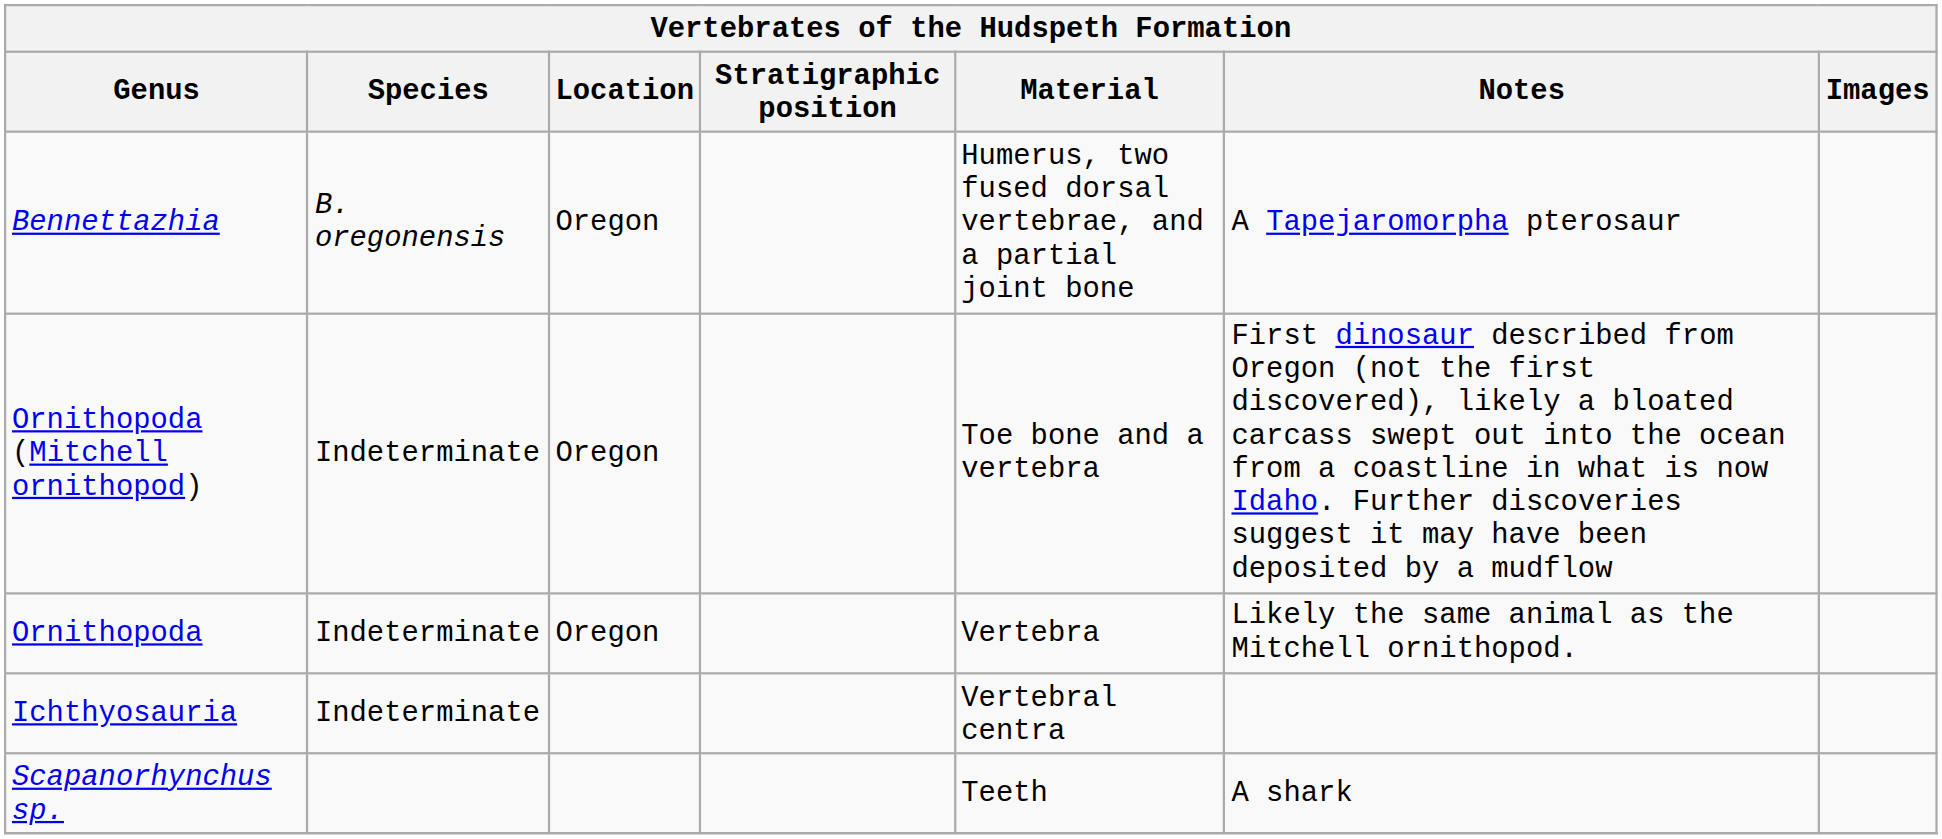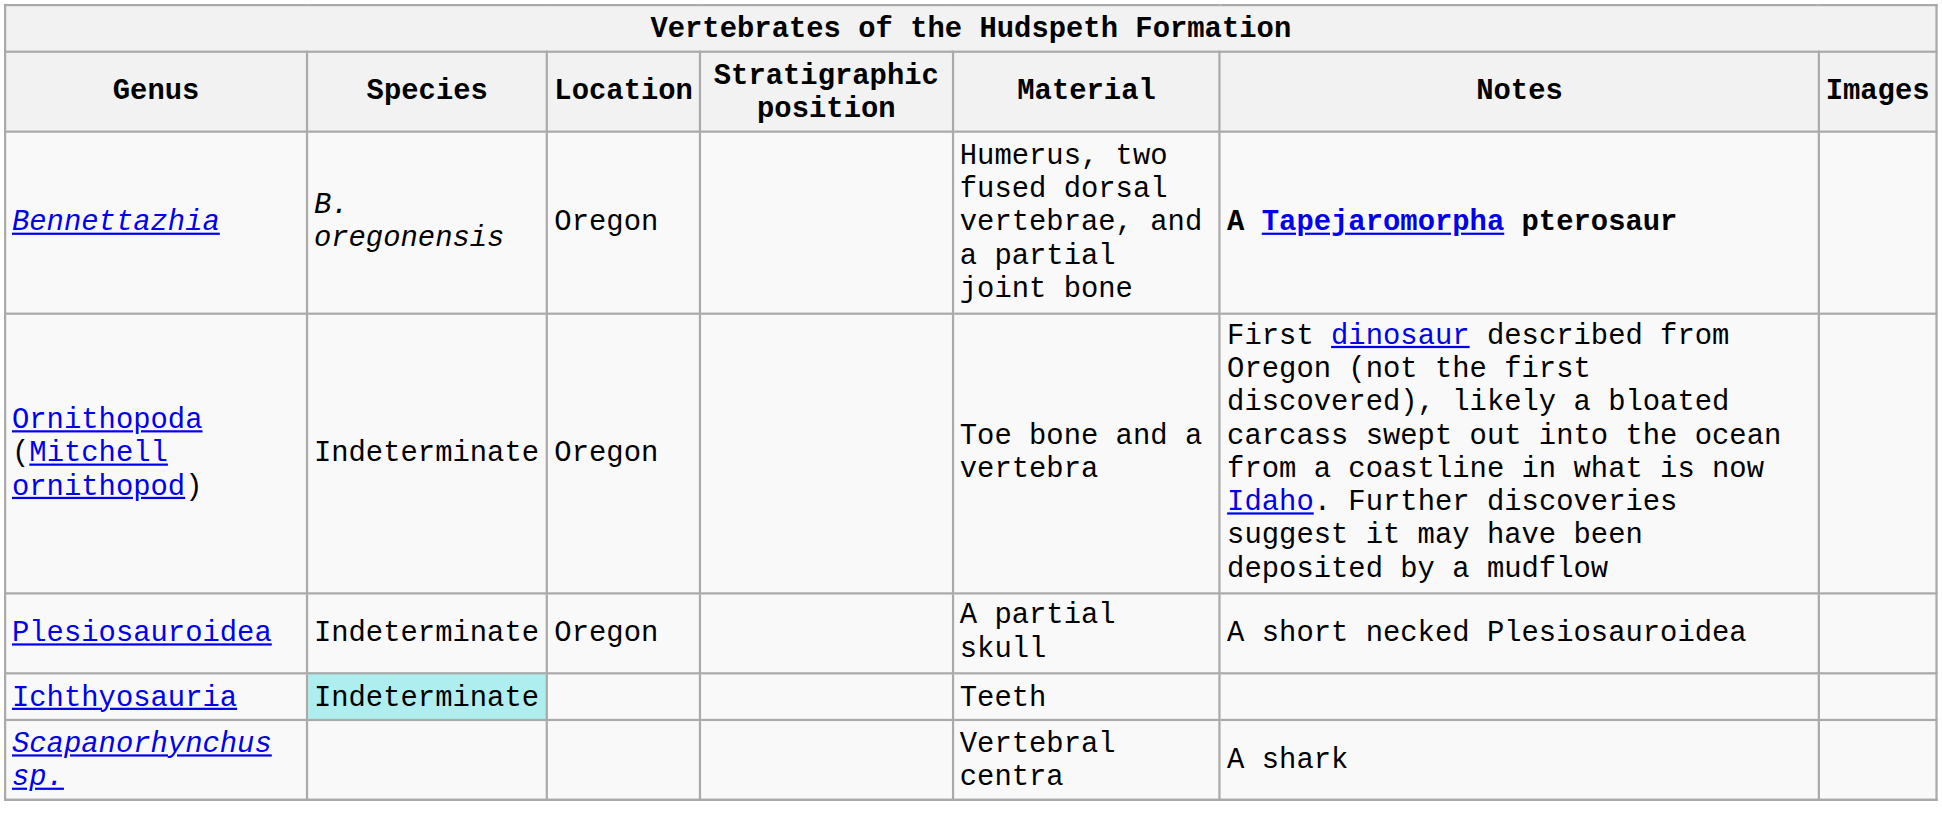 <table class="wikitable sortable">
 <tr>
 <th colspan="7" align="center"><strong>Vertebrates of the Hudspeth Formation</strong></th>
 </tr>
 <tr>
 <th>Genus</th>
 <th>Species</th>
 <th>Location</th>
 <th>Stratigraphic position</th>
 <th>Material</th>
 <th>Notes</th>
 <th>Images</th>
 </tr>
 <tr>
 <td><em><a href='#'>Bennettazhia</a></em></td>
 <td><em>B. oregonensis</em></td>
 <td>Oregon</td>
 <td></td>
 <td>Humerus, two fused dorsal vertebrae, and a partial joint bone</td>
-<td>A <a href='#'>Tapejaromorpha</a> pterosaur</td>
+<td><strong>A <a href='#'>Tapejaromorpha</a> pterosaur</strong></td>
 <td></td>
 </tr>
 <tr>
 <td><a href='#'>Ornithopoda</a> (<a href='#'>Mitchell ornithopod</a>)</td>
 <td>Indeterminate</td>
 <td>Oregon</td>
 <td></td>
 <td>Toe bone and a vertebra</td>
 <td>First <a href='#'>dinosaur</a> described from Oregon (not the first discovered), likely a bloated carcass swept out into the ocean from a coastline in what is now <a href='#'>Idaho</a>. Further discoveries suggest it may have been deposited by a mudflow</td>
 <td></td>
 </tr>
 <tr>
-<td><a href='#'>Ornithopoda</a></td>
+<td><a href='#'>Plesiosauroidea</a></td>
 <td>Indeterminate</td>
 <td>Oregon</td>
 <td></td>
-<td>Vertebra</td>
-<td>Likely the same animal as the Mitchell ornithopod.</td>
+<td>A partial skull</td>
+<td>A short necked Plesiosauroidea</td>
 <td></td>
 </tr>
 <tr>
 <td><a href='#'>Ichthyosauria</a></td>
-<td>Indeterminate</td>
+<td style="background: paleturquoise;">Indeterminate</td>
 <td></td>
 <td></td>
-<td>Vertebral centra</td>
+<td>Teeth</td>
 <td></td>
 <td></td>
 </tr>
 <tr>
 <td><em><a href='#'>Scapanorhynchus sp.</a></em></td>
 <td></td>
 <td></td>
 <td></td>
-<td>Teeth</td>
+<td>Vertebral centra</td>
 <td>A shark</td>
 <td></td>
 </tr>
 <tr>
 </tr>
 </table>
